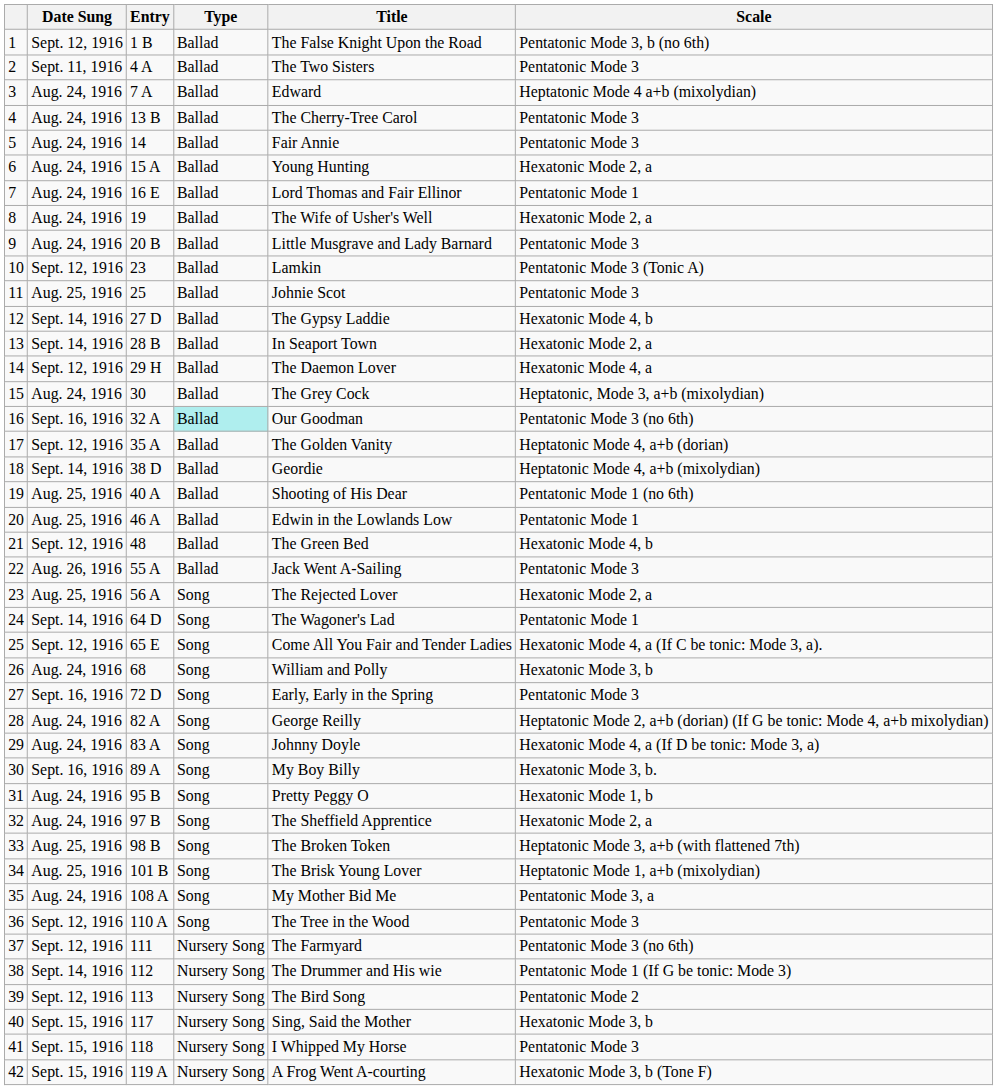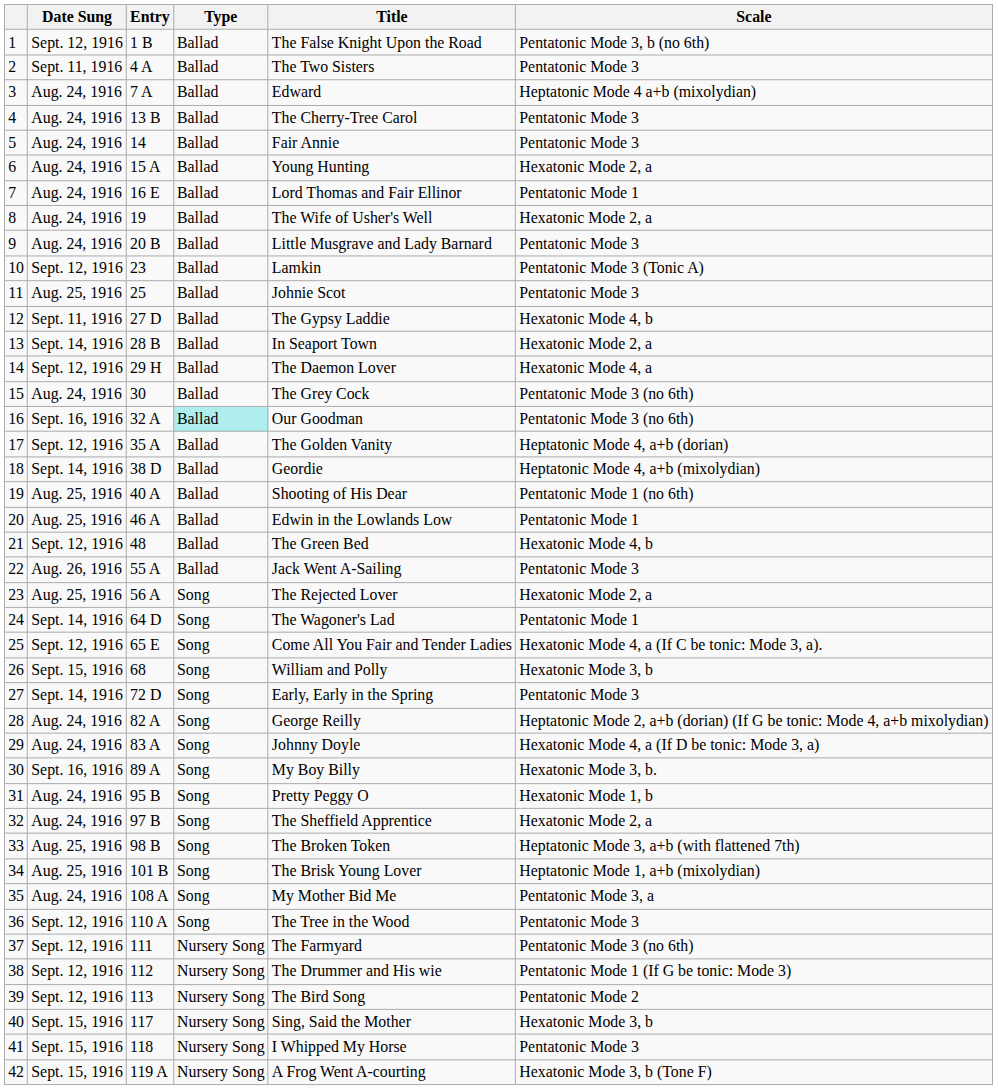 <table class="wikitable">
 <tr>
 <th></th>
 <th>Date Sung</th>
 <th>Entry</th>
 <th>Type</th>
 <th>Title</th>
 <th>Scale</th>
 </tr>
 <tr>
 <td>1</td>
 <td>Sept. 12, 1916</td>
 <td>1 B</td>
 <td>Ballad</td>
 <td>The False Knight Upon the Road</td>
 <td>Pentatonic Mode 3, b (no 6th)</td>
 </tr>
 <tr>
 <td>2</td>
 <td>Sept. 11, 1916</td>
 <td>4 A</td>
 <td>Ballad</td>
 <td>The Two Sisters</td>
 <td>Pentatonic Mode 3</td>
 </tr>
 <tr>
 <td>3</td>
 <td>Aug. 24, 1916</td>
 <td>7 A</td>
 <td>Ballad</td>
 <td>Edward</td>
 <td>Heptatonic Mode 4 a+b (mixolydian)</td>
 </tr>
 <tr>
 <td>4</td>
 <td>Aug. 24, 1916</td>
 <td>13 B</td>
 <td>Ballad</td>
 <td>The Cherry-Tree Carol</td>
 <td>Pentatonic Mode 3</td>
 </tr>
 <tr>
 <td>5</td>
 <td>Aug. 24, 1916</td>
 <td>14</td>
 <td>Ballad</td>
 <td>Fair Annie</td>
 <td>Pentatonic Mode 3</td>
 </tr>
 <tr>
 <td>6</td>
 <td>Aug. 24, 1916</td>
 <td>15 A</td>
 <td>Ballad</td>
 <td>Young Hunting</td>
 <td>Hexatonic Mode 2, a</td>
 </tr>
 <tr>
 <td>7</td>
 <td>Aug. 24, 1916</td>
 <td>16 E</td>
 <td>Ballad</td>
 <td>Lord Thomas and Fair Ellinor</td>
 <td>Pentatonic Mode 1</td>
 </tr>
 <tr>
 <td>8</td>
 <td>Aug. 24, 1916</td>
 <td>19</td>
 <td>Ballad</td>
 <td>The Wife of Usher's Well</td>
 <td>Hexatonic Mode 2, a</td>
 </tr>
 <tr>
 <td>9</td>
 <td>Aug. 24, 1916</td>
 <td>20 B</td>
 <td>Ballad</td>
 <td>Little Musgrave and Lady Barnard</td>
 <td>Pentatonic Mode 3</td>
 </tr>
 <tr>
 <td>10</td>
 <td>Sept. 12, 1916</td>
 <td>23</td>
 <td>Ballad</td>
 <td>Lamkin</td>
 <td>Pentatonic Mode 3 (Tonic A)</td>
 </tr>
 <tr>
 <td>11</td>
 <td>Aug. 25, 1916</td>
 <td>25</td>
 <td>Ballad</td>
 <td>Johnie Scot</td>
 <td>Pentatonic Mode 3</td>
 </tr>
 <tr>
 <td>12</td>
-<td>Sept. 14, 1916</td>
+<td>Sept. 11, 1916</td>
 <td>27 D</td>
 <td>Ballad</td>
 <td>The Gypsy Laddie</td>
 <td>Hexatonic Mode 4, b</td>
 </tr>
 <tr>
 <td>13</td>
 <td>Sept. 14, 1916</td>
 <td>28 B</td>
 <td>Ballad</td>
 <td>In Seaport Town</td>
 <td>Hexatonic Mode 2, a</td>
 </tr>
 <tr>
 <td>14</td>
 <td>Sept. 12, 1916</td>
 <td>29 H</td>
 <td>Ballad</td>
 <td>The Daemon Lover</td>
 <td>Hexatonic Mode 4, a</td>
 </tr>
 <tr>
 <td>15</td>
 <td>Aug. 24, 1916</td>
 <td>30</td>
 <td>Ballad</td>
 <td>The Grey Cock</td>
-<td>Heptatonic, Mode 3, a+b (mixolydian)</td>
+<td>Pentatonic Mode 3 (no 6th)</td>
 </tr>
 <tr>
 <td>16</td>
 <td>Sept. 16, 1916</td>
 <td>32 A</td>
 <td style="background: paleturquoise;">Ballad</td>
 <td>Our Goodman</td>
 <td>Pentatonic Mode 3 (no 6th)</td>
 </tr>
 <tr>
 <td>17</td>
 <td>Sept. 12, 1916</td>
 <td>35 A</td>
 <td>Ballad</td>
 <td>The Golden Vanity</td>
 <td>Heptatonic Mode 4, a+b (dorian)</td>
 </tr>
 <tr>
 <td>18</td>
 <td>Sept. 14, 1916</td>
 <td>38 D</td>
 <td>Ballad</td>
 <td>Geordie</td>
 <td>Heptatonic Mode 4, a+b (mixolydian)</td>
 </tr>
 <tr>
 <td>19</td>
 <td>Aug. 25, 1916</td>
 <td>40 A</td>
 <td>Ballad</td>
 <td>Shooting of His Dear</td>
 <td>Pentatonic Mode 1 (no 6th)</td>
 </tr>
 <tr>
 <td>20</td>
 <td>Aug. 25, 1916</td>
 <td>46 A</td>
 <td>Ballad</td>
 <td>Edwin in the Lowlands Low</td>
 <td>Pentatonic Mode 1</td>
 </tr>
 <tr>
 <td>21</td>
 <td>Sept. 12, 1916</td>
 <td>48</td>
 <td>Ballad</td>
 <td>The Green Bed</td>
 <td>Hexatonic Mode 4, b</td>
 </tr>
 <tr>
 <td>22</td>
 <td>Aug. 26, 1916</td>
 <td>55 A</td>
 <td>Ballad</td>
 <td>Jack Went A-Sailing</td>
 <td>Pentatonic Mode 3</td>
 </tr>
 <tr>
 <td>23</td>
 <td>Aug. 25, 1916</td>
 <td>56 A</td>
 <td>Song</td>
 <td>The Rejected Lover</td>
 <td>Hexatonic Mode 2, a</td>
 </tr>
 <tr>
 <td>24</td>
 <td>Sept. 14, 1916</td>
 <td>64 D</td>
 <td>Song</td>
 <td>The Wagoner's Lad</td>
 <td>Pentatonic Mode 1</td>
 </tr>
 <tr>
 <td>25</td>
 <td>Sept. 12, 1916</td>
 <td>65 E</td>
 <td>Song</td>
 <td>Come All You Fair and Tender Ladies</td>
 <td>Hexatonic Mode 4, a (If C be tonic: Mode 3, a).</td>
 </tr>
 <tr>
 <td>26</td>
-<td>Aug. 24, 1916</td>
+<td>Sept. 15, 1916</td>
 <td>68</td>
 <td>Song</td>
 <td>William and Polly</td>
 <td>Hexatonic Mode 3, b</td>
 </tr>
 <tr>
 <td>27</td>
-<td>Sept. 16, 1916</td>
+<td>Sept. 14, 1916</td>
 <td>72 D</td>
 <td>Song</td>
 <td>Early, Early in the Spring</td>
 <td>Pentatonic Mode 3</td>
 </tr>
 <tr>
 <td>28</td>
 <td>Aug. 24, 1916</td>
 <td>82 A</td>
 <td>Song</td>
 <td>George Reilly</td>
 <td>Heptatonic Mode 2, a+b (dorian) (If G be tonic: Mode 4, a+b mixolydian)</td>
 </tr>
 <tr>
 <td>29</td>
 <td>Aug. 24, 1916</td>
 <td>83 A</td>
 <td>Song</td>
 <td>Johnny Doyle</td>
 <td>Hexatonic Mode 4, a (If D be tonic: Mode 3, a)</td>
 </tr>
 <tr>
 <td>30</td>
 <td>Sept. 16, 1916</td>
 <td>89 A</td>
 <td>Song</td>
 <td>My Boy Billy</td>
 <td>Hexatonic Mode 3, b.</td>
 </tr>
 <tr>
 <td>31</td>
 <td>Aug. 24, 1916</td>
 <td>95 B</td>
 <td>Song</td>
 <td>Pretty Peggy O</td>
 <td>Hexatonic Mode 1, b</td>
 </tr>
 <tr>
 <td>32</td>
 <td>Aug. 24, 1916</td>
 <td>97 B</td>
 <td>Song</td>
 <td>The Sheffield Apprentice</td>
 <td>Hexatonic Mode 2, a</td>
 </tr>
 <tr>
 <td>33</td>
 <td>Aug. 25, 1916</td>
 <td>98 B</td>
 <td>Song</td>
 <td>The Broken Token</td>
 <td>Heptatonic Mode 3, a+b (with flattened 7th)</td>
 </tr>
 <tr>
 <td>34</td>
 <td>Aug. 25, 1916</td>
 <td>101 B</td>
 <td>Song</td>
 <td>The Brisk Young Lover</td>
 <td>Heptatonic Mode 1, a+b (mixolydian)</td>
 </tr>
 <tr>
 <td>35</td>
 <td>Aug. 24, 1916</td>
 <td>108 A</td>
 <td>Song</td>
 <td>My Mother Bid Me</td>
 <td>Pentatonic Mode 3, a</td>
 </tr>
 <tr>
 <td>36</td>
 <td>Sept. 12, 1916</td>
 <td>110 A</td>
 <td>Song</td>
 <td>The Tree in the Wood</td>
 <td>Pentatonic Mode 3</td>
 </tr>
 <tr>
 <td>37</td>
 <td>Sept. 12, 1916</td>
 <td>111</td>
 <td>Nursery Song</td>
 <td>The Farmyard</td>
 <td>Pentatonic Mode 3 (no 6th)</td>
 </tr>
 <tr>
 <td>38</td>
-<td>Sept. 14, 1916</td>
+<td>Sept. 12, 1916</td>
 <td>112</td>
 <td>Nursery Song</td>
 <td>The Drummer and His wie</td>
 <td>Pentatonic Mode 1 (If G be tonic: Mode 3)</td>
 </tr>
 <tr>
 <td>39</td>
 <td>Sept. 12, 1916</td>
 <td>113</td>
 <td>Nursery Song</td>
 <td>The Bird Song</td>
 <td>Pentatonic Mode 2</td>
 </tr>
 <tr>
 <td>40</td>
 <td>Sept. 15, 1916</td>
 <td>117</td>
 <td>Nursery Song</td>
 <td>Sing, Said the Mother</td>
 <td>Hexatonic Mode 3, b</td>
 </tr>
 <tr>
 <td>41</td>
 <td>Sept. 15, 1916</td>
 <td>118</td>
 <td>Nursery Song</td>
 <td>I Whipped My Horse</td>
 <td>Pentatonic Mode 3</td>
 </tr>
 <tr>
 <td>42</td>
 <td>Sept. 15, 1916</td>
 <td>119 A</td>
 <td>Nursery Song</td>
 <td>A Frog Went A-courting</td>
 <td>Hexatonic Mode 3, b (Tone F)</td>
 </tr>
 </table>
